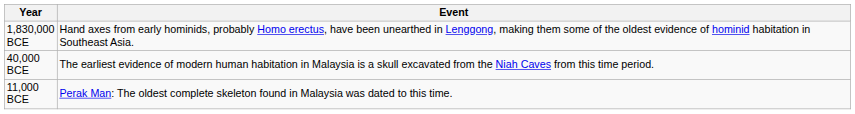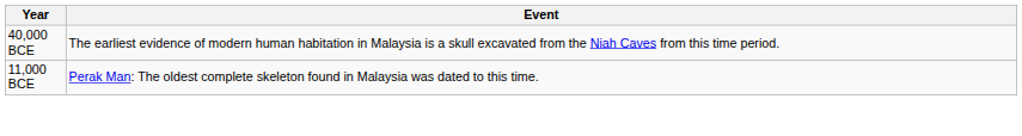 <table class="wikitable" width="100%">
 <tr>
 <th style="width:6%">Year</th>
 <th>Event</th>
-</tr>
-<tr>
-<td valign="top">1,830,000 BCE</td>
-<td>Hand axes from early hominids, probably <a href='#'>Homo erectus</a>, have been unearthed in <a href='#'>Lenggong</a>, making them some of the oldest evidence of <a href='#'>hominid</a> habitation in Southeast Asia.</td>
 </tr>
 <tr>
 <td>40,000 BCE</td>
 <td>The earliest evidence of modern human habitation in Malaysia is a skull excavated from the <a href='#'>Niah Caves</a> from this time period.</td>
 </tr>
 <tr>
 <td>11,000 BCE</td>
 <td><a href='#'>Perak Man</a>: The oldest complete skeleton found in Malaysia was dated to this time.</td>
 </tr>
 </table>
